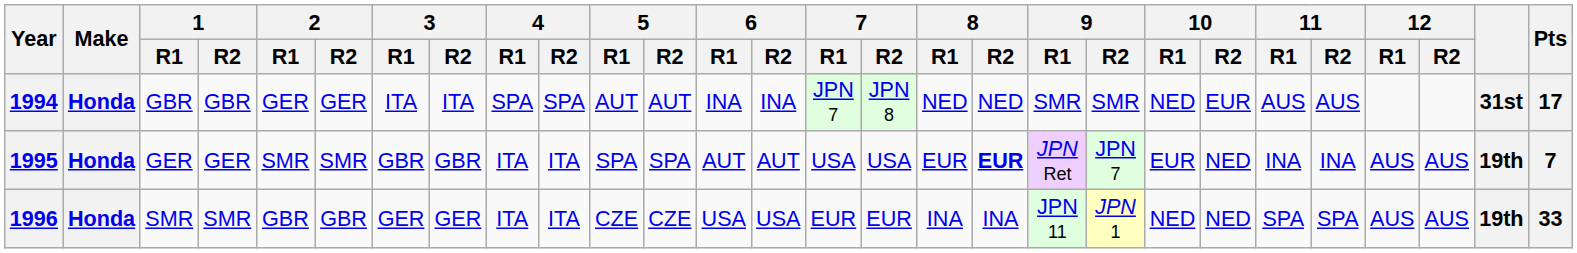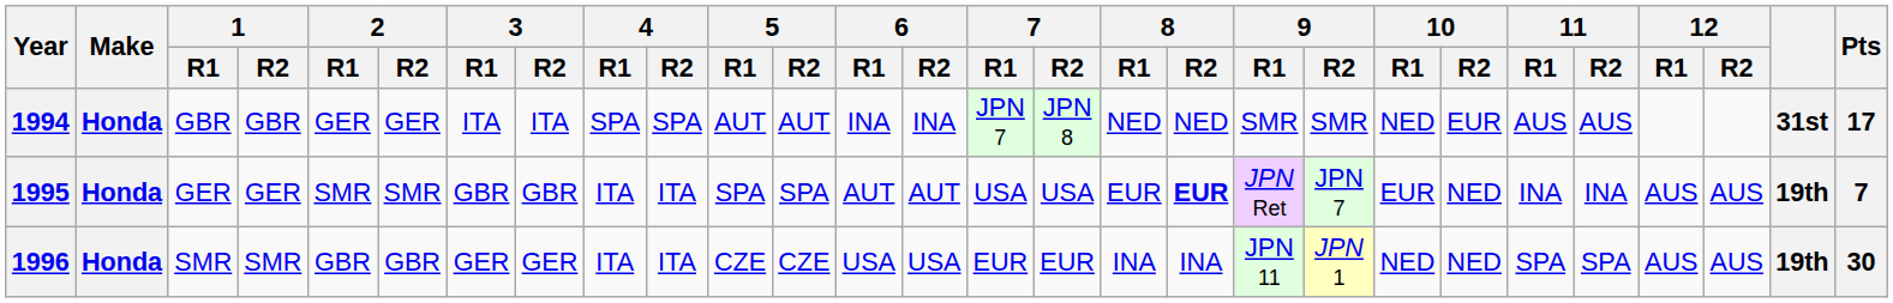 <table class="wikitable" style="text-align:center; font-size:90%">
 <tr>
 <th valign="middle" rowspan=2>Year</th>
 <th valign="middle" rowspan=2>Make</th>
 <th colspan=2>1</th>
 <th colspan=2>2</th>
 <th colspan=2>3</th>
 <th colspan=2>4</th>
 <th colspan=2>5</th>
 <th colspan=2>6</th>
 <th colspan=2>7</th>
 <th colspan=2>8</th>
 <th colspan=2>9</th>
 <th colspan=2>10</th>
 <th colspan=2>11</th>
 <th colspan=2>12</th>
 <th rowspan=2></th>
 <th rowspan=2>Pts</th>
 </tr>
 <tr>
 <th>R1</th>
 <th>R2</th>
 <th>R1</th>
 <th>R2</th>
 <th>R1</th>
 <th>R2</th>
 <th>R1</th>
 <th>R2</th>
 <th>R1</th>
 <th>R2</th>
 <th>R1</th>
 <th>R2</th>
 <th>R1</th>
 <th>R2</th>
 <th>R1</th>
 <th>R2</th>
 <th>R1</th>
 <th>R2</th>
 <th>R1</th>
 <th>R2</th>
 <th>R1</th>
 <th>R2</th>
 <th>R1</th>
 <th>R2</th>
 </tr>
 <tr>
 <th><a href='#'>1994</a></th>
 <th><a href='#'>Honda</a></th>
 <td><a href='#'>GBR</a></td>
 <td><a href='#'>GBR</a></td>
 <td><a href='#'>GER</a></td>
 <td><a href='#'>GER</a></td>
 <td><a href='#'>ITA</a></td>
 <td><a href='#'>ITA</a></td>
 <td><a href='#'>SPA</a></td>
 <td><a href='#'>SPA</a></td>
 <td><a href='#'>AUT</a></td>
 <td><a href='#'>AUT</a></td>
 <td><a href='#'>INA</a></td>
 <td><a href='#'>INA</a></td>
 <td style="background:#DFFFDF;"><a href='#'>JPN</a><br><small>7</small></td>
 <td style="background:#DFFFDF;"><a href='#'>JPN</a><br><small>8</small></td>
 <td><a href='#'>NED</a></td>
 <td><a href='#'>NED</a></td>
 <td><a href='#'>SMR</a></td>
 <td><a href='#'>SMR</a></td>
 <td><a href='#'>NED</a></td>
 <td><a href='#'>EUR</a></td>
 <td><a href='#'>AUS</a></td>
 <td><a href='#'>AUS</a></td>
 <td></td>
 <td></td>
 <th>31st</th>
 <th>17</th>
 </tr>
 <tr>
 <th><a href='#'>1995</a></th>
 <th><a href='#'>Honda</a></th>
 <td><a href='#'>GER</a></td>
 <td><a href='#'>GER</a></td>
 <td><a href='#'>SMR</a></td>
 <td><a href='#'>SMR</a></td>
 <td><a href='#'>GBR</a></td>
 <td><a href='#'>GBR</a></td>
 <td><a href='#'>ITA</a></td>
 <td><a href='#'>ITA</a></td>
 <td><a href='#'>SPA</a></td>
 <td><a href='#'>SPA</a></td>
 <td><a href='#'>AUT</a></td>
 <td><a href='#'>AUT</a></td>
 <td><a href='#'>USA</a></td>
 <td><a href='#'>USA</a></td>
 <td><a href='#'>EUR</a></td>
 <td><strong><a href='#'>EUR</a></strong></td>
 <td style="background:#EFCFFF;"><em><a href='#'>JPN</a></em><br><small>Ret</small></td>
 <td style="background:#DFFFDF;"><a href='#'>JPN</a><br><small>7</small></td>
 <td><a href='#'>EUR</a></td>
 <td><a href='#'>NED</a></td>
 <td><a href='#'>INA</a></td>
 <td><a href='#'>INA</a></td>
 <td><a href='#'>AUS</a></td>
 <td><a href='#'>AUS</a></td>
 <th>19th</th>
 <th>7</th>
 </tr>
 <tr>
 <th><a href='#'>1996</a></th>
 <th><a href='#'>Honda</a></th>
 <td><a href='#'>SMR</a></td>
 <td><a href='#'>SMR</a></td>
 <td><a href='#'>GBR</a></td>
 <td><a href='#'>GBR</a></td>
 <td><a href='#'>GER</a></td>
 <td><a href='#'>GER</a></td>
 <td><a href='#'>ITA</a></td>
 <td><a href='#'>ITA</a></td>
 <td><a href='#'>CZE</a></td>
 <td><a href='#'>CZE</a></td>
 <td><a href='#'>USA</a></td>
 <td><a href='#'>USA</a></td>
 <td><a href='#'>EUR</a></td>
 <td><a href='#'>EUR</a></td>
 <td><a href='#'>INA</a></td>
 <td><a href='#'>INA</a></td>
 <td style="background:#DFFFDF;"><a href='#'>JPN</a><br><small>11</small></td>
 <td style="background:#FFFFBF;"><em><a href='#'>JPN</a></em><br><small>1</small></td>
 <td><a href='#'>NED</a></td>
 <td><a href='#'>NED</a></td>
 <td><a href='#'>SPA</a></td>
 <td><a href='#'>SPA</a></td>
 <td><a href='#'>AUS</a></td>
 <td><a href='#'>AUS</a></td>
 <th>19th</th>
-<th>33</th>
+<th>30</th>
 </tr>
 </table>
